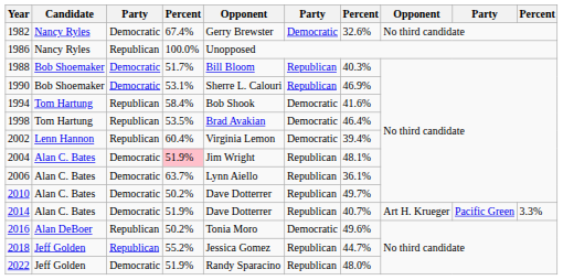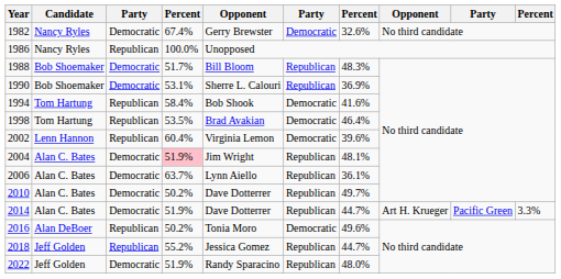 <table class="wikitable sortable" style="margin:0.5em auto; font-size:95%;">
 <tr>
 <th>Year</th>
 <th>Candidate</th>
 <th>Party</th>
 <th>Percent</th>
 <th>Opponent</th>
 <th>Party</th>
 <th>Percent</th>
 <th>Opponent</th>
 <th>Party</th>
 <th>Percent</th>
 </tr>
 <tr>
 <td>1982</td>
 <td><a href='#'>Nancy Ryles</a></td>
 <td>Democratic</td>
 <td>67.4%</td>
 <td>Gerry Brewster</td>
 <td><a href='#'>Democratic</a></td>
 <td>32.6%</td>
 <td colspan=3>No third candidate</td>
 </tr>
 <tr>
 <td>1986</td>
 <td>Nancy Ryles</td>
 <td>Republican</td>
 <td>100.0%</td>
 <td colspan=6>Unopposed</td>
 </tr>
 <tr>
 <td>1988</td>
 <td><a href='#'>Bob Shoemaker</a></td>
 <td><a href='#'>Democratic</a></td>
 <td>51.7%</td>
 <td><a href='#'>Bill Bloom</a></td>
 <td><a href='#'>Republican</a></td>
-<td>40.3%</td>
+<td>48.3%</td>
 <td colspan=3 rowspan=8>No third candidate</td>
 </tr>
 <tr>
 <td>1990</td>
 <td>Bob Shoemaker</td>
 <td><a href='#'>Democratic</a></td>
 <td>53.1%</td>
 <td>Sherre L. Calouri</td>
 <td><a href='#'>Republican</a></td>
-<td>46.9%</td>
+<td>36.9%</td>
 </tr>
 <tr>
 <td>1994</td>
 <td><a href='#'>Tom Hartung</a></td>
 <td>Republican</td>
 <td>58.4%</td>
 <td>Bob Shook</td>
 <td>Democratic</td>
 <td>41.6%</td>
 </tr>
 <tr>
 <td>1998</td>
 <td>Tom Hartung</td>
 <td>Republican</td>
 <td>53.5%</td>
 <td><a href='#'>Brad Avakian</a></td>
 <td>Democratic</td>
 <td>46.4%</td>
 </tr>
 <tr>
 <td>2002</td>
 <td><a href='#'>Lenn Hannon</a></td>
 <td>Republican</td>
 <td>60.4%</td>
 <td>Virginia Lemon</td>
 <td>Democratic</td>
-<td>39.4%</td>
+<td>39.6%</td>
 </tr>
 <tr>
 <td>2004</td>
 <td><a href='#'>Alan C. Bates</a></td>
 <td>Democratic</td>
 <td style="background: pink;">51.9%</td>
 <td>Jim Wright</td>
 <td>Republican</td>
 <td>48.1%</td>
 </tr>
 <tr>
 <td>2006</td>
 <td>Alan C. Bates</td>
 <td>Democratic</td>
 <td>63.7%</td>
 <td>Lynn Aiello</td>
 <td>Republican</td>
 <td>36.1%</td>
 </tr>
 <tr>
 <td><a href='#'>2010</a></td>
 <td>Alan C. Bates</td>
 <td>Democratic</td>
 <td>50.2%</td>
 <td>Dave Dotterrer</td>
 <td>Republican</td>
 <td>49.7%</td>
 </tr>
 <tr>
 <td><a href='#'>2014</a></td>
 <td>Alan C. Bates</td>
 <td>Democratic</td>
 <td>51.9%</td>
 <td>Dave Dotterrer</td>
 <td>Republican</td>
-<td>40.7%</td>
+<td>44.7%</td>
 <td>Art H. Krueger</td>
 <td><a href='#'>Pacific Green</a></td>
 <td>3.3%</td>
 </tr>
 <tr>
 <td><a href='#'>2016</a></td>
 <td><a href='#'>Alan DeBoer</a></td>
 <td>Republican</td>
 <td>50.2%</td>
 <td>Tonia Moro</td>
 <td>Democratic</td>
 <td>49.6%</td>
 <td colspan=3 rowspan=3>No third candidate</td>
 </tr>
 <tr>
 <td><a href='#'>2018</a></td>
 <td><a href='#'>Jeff Golden</a></td>
 <td><a href='#'>Republican</a></td>
 <td>55.2%</td>
 <td>Jessica Gomez</td>
 <td>Republican</td>
 <td>44.7%</td>
 </tr>
 <tr>
 <td><a href='#'>2022</a></td>
 <td>Jeff Golden</td>
 <td>Democratic</td>
 <td>51.9%</td>
 <td>Randy Sparacino</td>
 <td>Republican</td>
 <td>48.0%</td>
 </tr>
 </table>
